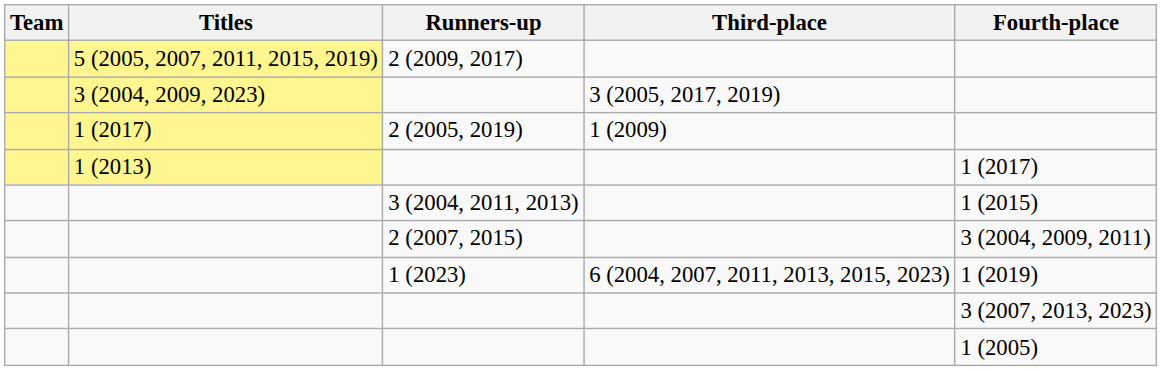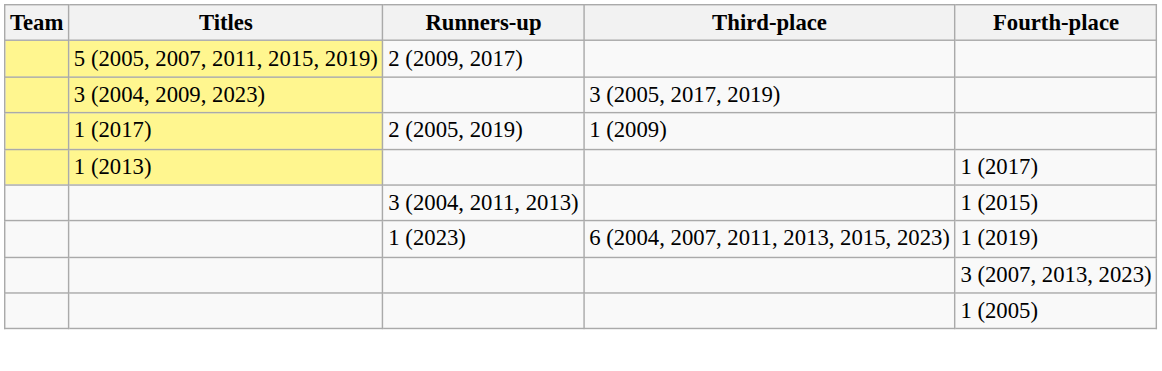 <table class="wikitable">
 <tr>
 <th>Team</th>
 <th>Titles</th>
 <th>Runners-up</th>
 <th>Third-place</th>
 <th>Fourth-place</th>
 </tr>
 <tr>
 <td bgcolor=#FFF68F></td>
 <td bgcolor=#FFF68F>5 (2005, 2007, 2011, 2015, 2019)</td>
 <td>2 (2009, 2017)</td>
 <td></td>
 <td></td>
 </tr>
 <tr>
 <td bgcolor=#FFF68F></td>
 <td bgcolor=#FFF68F>3 (2004, 2009, 2023)</td>
 <td></td>
 <td>3 (2005, 2017, 2019)</td>
 <td></td>
 </tr>
 <tr>
 <td bgcolor=#FFF68F></td>
 <td bgcolor=#FFF68F>1 (2017)</td>
 <td>2 (2005, 2019)</td>
 <td>1 (2009)</td>
 <td></td>
 </tr>
 <tr>
 <td bgcolor=#FFF68F></td>
 <td bgcolor=#FFF68F>1 (2013)</td>
 <td></td>
 <td></td>
 <td>1 (2017)</td>
 </tr>
 <tr>
 <td></td>
 <td></td>
 <td>3 (2004, 2011, 2013)</td>
 <td></td>
 <td>1 (2015)</td>
 </tr>
 <tr>
 <td></td>
 <td></td>
-<td>2 (2007, 2015)</td>
-<td></td>
-<td>3 (2004, 2009, 2011)</td>
-</tr>
-<tr>
-<td></td>
-<td></td>
 <td>1 (2023)</td>
 <td>6 (2004, 2007, 2011, 2013, 2015, 2023)</td>
 <td>1 (2019)</td>
 </tr>
 <tr>
 <td></td>
 <td></td>
 <td></td>
 <td></td>
 <td>3 (2007, 2013, 2023)</td>
 </tr>
 <tr>
 <td></td>
 <td></td>
 <td></td>
 <td></td>
 <td>1 (2005)</td>
 </tr>
 </table>
